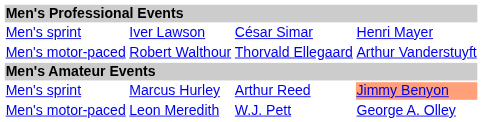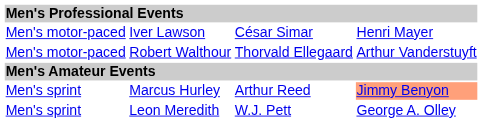 <table>
 <tr bgcolor="#cccccc">
 <td colspan=7><strong>Men's Professional Events</strong></td>
 </tr>
 <tr>
-<td><a href='#'>Men's sprint</a> <br></td>
+<td><a href='#'>Men's motor-paced</a><br></td>
 <td><a href='#'>Iver Lawson</a><br></td>
 <td><a href='#'>César Simar</a><br></td>
 <td><a href='#'>Henri Mayer</a><br></td>
 </tr>
 <tr>
 <td><a href='#'>Men's motor-paced</a><br></td>
 <td><a href='#'>Robert Walthour</a><br></td>
 <td><a href='#'>Thorvald Ellegaard</a><br></td>
 <td><a href='#'>Arthur Vanderstuyft</a><br></td>
 </tr>
 <tr bgcolor="#cccccc">
 <td colspan=7><strong>Men's Amateur Events</strong></td>
 </tr>
 <tr>
 <td><a href='#'>Men's sprint</a> <br></td>
 <td><a href='#'>Marcus Hurley</a><br></td>
 <td><a href='#'>Arthur Reed</a>  <br></td>
 <td style="background: lightsalmon;"><a href='#'>Jimmy Benyon</a> <br></td>
 </tr>
 <tr>
-<td><a href='#'>Men's motor-paced</a><br></td>
+<td><a href='#'>Men's sprint</a> <br></td>
 <td><a href='#'>Leon Meredith</a><br></td>
 <td><a href='#'>W.J. Pett</a><br></td>
 <td><a href='#'>George A. Olley</a><br></td>
 </tr>
 </table>
